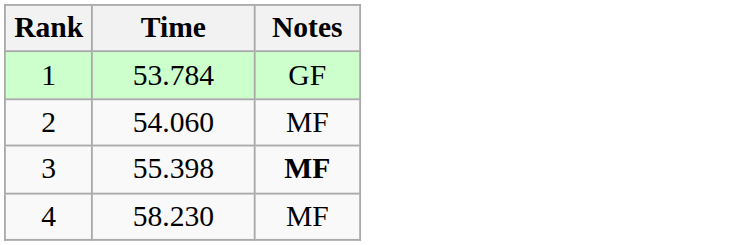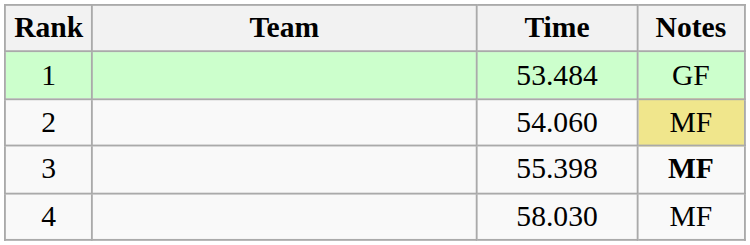 <table class=wikitable style="text-align:center">
 <tr>
 <th width=40>Rank</th>
+<th width=200>Team</th>
 <th width=80>Time</th>
 <th width=50>Notes</th>
 </tr>
 <tr style="background:#ccffcc;">
 <td>1</td>
-<td>53.784</td>
+<td align=left></td>
+<td>53.484</td>
 <td>GF</td>
 </tr>
 <tr>
 <td>2</td>
+<td align=left></td>
 <td>54.060</td>
-<td>MF</td>
+<td style="background: khaki;">MF</td>
 </tr>
 <tr>
 <td>3</td>
+<td align=left></td>
 <td>55.398</td>
 <td><strong>MF</strong></td>
 </tr>
 <tr>
 <td>4</td>
-<td>58.230</td>
+<td align=left></td>
+<td>58.030</td>
 <td>MF</td>
 </tr>
 </table>
